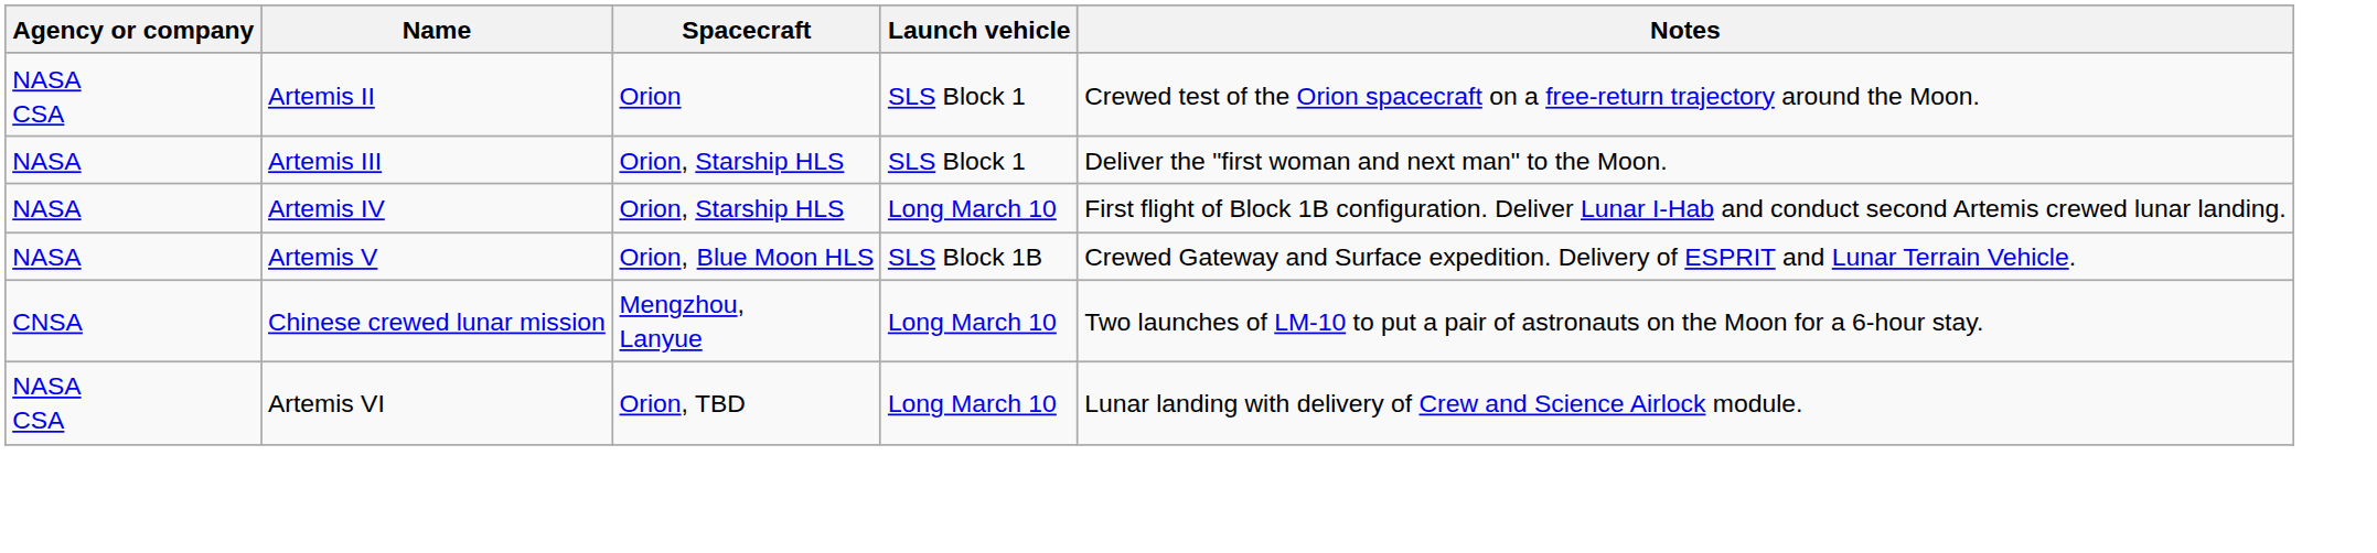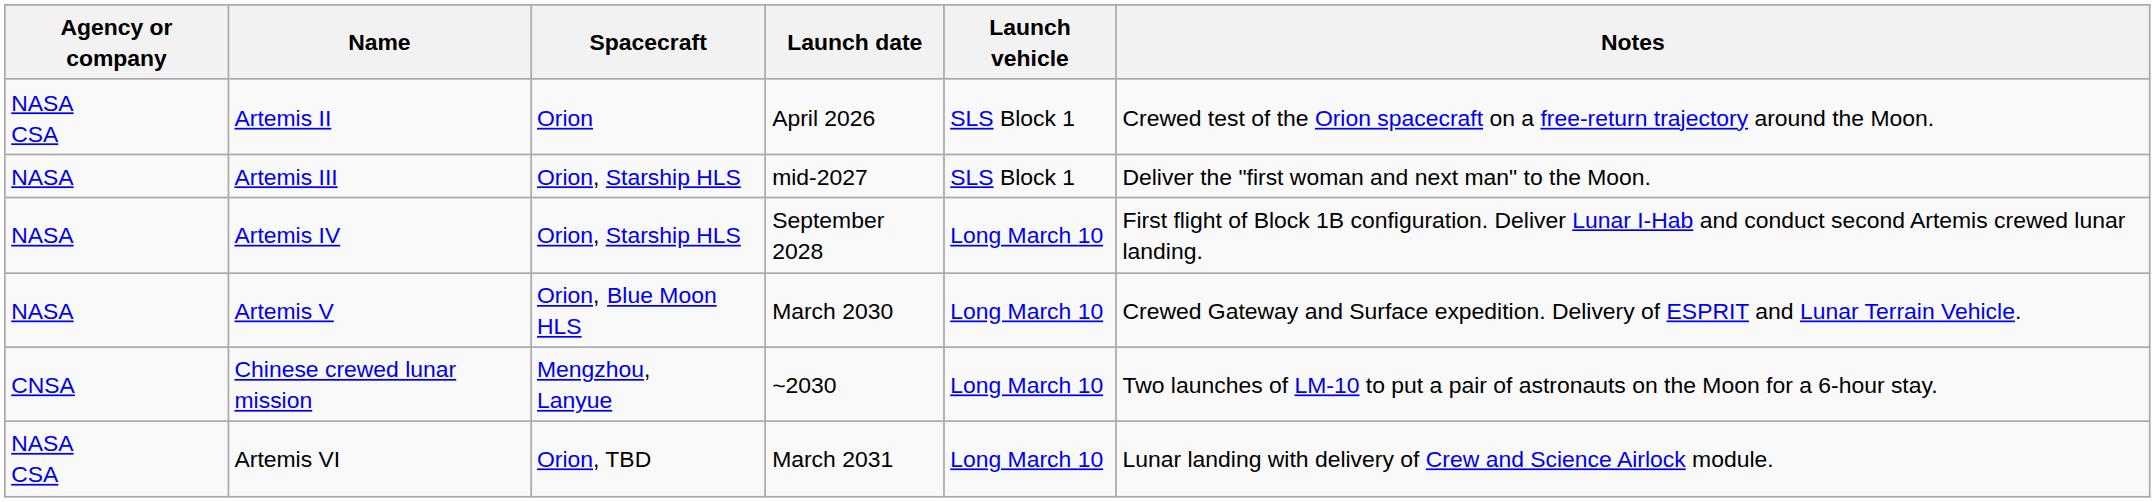 <table class="wikitable sticky-header">
 <tr>
 <th><small>Agency or company</small></th>
 <th><small>Name</small></th>
 <th><small>Spacecraft</small></th>
+<th><small>Launch date</small></th>
 <th><small>Launch vehicle</small></th>
 <th><small>Notes</small></th>
 </tr>
 <tr>
 <td><small> <a href='#'>NASA</a></small><br><small> <a href='#'>CSA</a></small></td>
 <td><a href='#'><small>Artemis II</small></a></td>
 <td><a href='#'><small>Orion</small></a></td>
+<td><small>April 2026</small></td>
 <td><small><a href='#'>SLS</a> Block 1</small></td>
 <td><small>Crewed test of the <a href='#'>Orion spacecraft</a> on a <a href='#'>free-return trajectory</a> around the Moon.</small></td>
 </tr>
 <tr>
 <td><small> <a href='#'>NASA</a></small></td>
 <td><a href='#'><small>Artemis III</small></a></td>
 <td><small><a href='#'>Orion</a>, <a href='#'>Starship HLS</a></small></td>
+<td><small>mid-2027</small></td>
 <td><small><a href='#'>SLS</a> Block 1</small></td>
 <td><small>Deliver the "first woman and next man" to the Moon.</small></td>
 </tr>
 <tr>
 <td><small> <a href='#'>NASA</a></small></td>
 <td><a href='#'><small>Artemis IV</small></a></td>
 <td><small><a href='#'>Orion</a>, <a href='#'>Starship HLS</a></small></td>
+<td><small>September 2028</small></td>
 <td><a href='#'><small>Long March 10</small></a></td>
 <td><small>First flight of Block 1B configuration. Deliver <a href='#'>Lunar I-Hab</a> and conduct second Artemis crewed lunar landing.</small></td>
 </tr>
 <tr>
 <td><small> <a href='#'>NASA</a></small></td>
 <td><a href='#'><small>Artemis V</small></a></td>
 <td><small><a href='#'>Orion</a>,</small> <a href='#'><small>Blue Moon HLS</small></a></td>
-<td><small><a href='#'>SLS</a> Block 1B</small></td>
+<td><small>March 2030</small></td>
+<td><a href='#'><small>Long March 10</small></a></td>
 <td><small>Crewed Gateway and Surface expedition. Delivery of <a href='#'>ESPRIT</a> and <a href='#'>Lunar Terrain Vehicle</a>.</small></td>
 </tr>
 <tr>
 <td><small> <a href='#'>CNSA</a></small></td>
 <td><a href='#'><small>Chinese crewed lunar mission</small></a></td>
 <td><small><a href='#'>Mengzhou</a>, <br><a href='#'>Lanyue</a></small></td>
+<td><small>~2030</small></td>
 <td><a href='#'><small>Long March 10</small></a></td>
 <td><small>Two launches of <a href='#'>LM-10</a> to put a pair of astronauts on the Moon for a 6-hour stay.</small></td>
 </tr>
 <tr>
 <td><small> <a href='#'>NASA</a></small><br><small> <a href='#'>CSA</a></small></td>
 <td><small>Artemis VI</small></td>
 <td><small><a href='#'>Orion</a>, TBD</small></td>
+<td><small>March 2031</small></td>
 <td><a href='#'><small>Long March 10</small></a></td>
 <td><small>Lunar landing with delivery of <a href='#'>Crew and Science Airlock</a> module.</small></td>
 </tr>
 </table>
